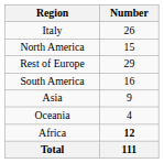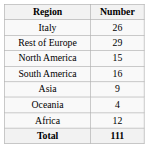 <table class="wikitable sortable" style="width:230px; float:right; margin:0 1em;">
 <tr>
 <th scope="col">Region</th>
 <th scope="col">Number</th>
 </tr>
 <tr>
 <td style="text-align:center" scope="row">Italy</td>
 <td style="text-align:center">26</td>
 </tr>
 <tr>
+<td style="text-align:center" scope="row" data-sort-value="Europe, Rest of">Rest of Europe</td>
+<td style="text-align:center">29</td>
+</tr>
+<tr>
 <td style="text-align:center" scope="row" data-sort-value="America, North">North America</td>
 <td style="text-align:center">15</td>
-</tr>
-<tr>
-<td style="text-align:center" scope="row" data-sort-value="Europe, Rest of">Rest of Europe</td>
-<td style="text-align:center">29</td>
 </tr>
 <tr>
 <td style="text-align:center" scope="row" data-sort-value="America, South">South America</td>
 <td style="text-align:center">16</td>
 </tr>
 <tr>
 <td style="text-align:center" scope="row">Asia</td>
 <td style="text-align:center">9</td>
 </tr>
 <tr>
 <td style="text-align:center" scope="row">Oceania</td>
 <td style="text-align:center">4</td>
 </tr>
 <tr>
 <td style="text-align:center" scope="row">Africa</td>
-<td style="text-align:center"><strong>12</strong></td>
+<td style="text-align:center">12</td>
 </tr>
 <tr>
 <th scope="row">Total</th>
 <th>111</th>
 </tr>
 </table>
